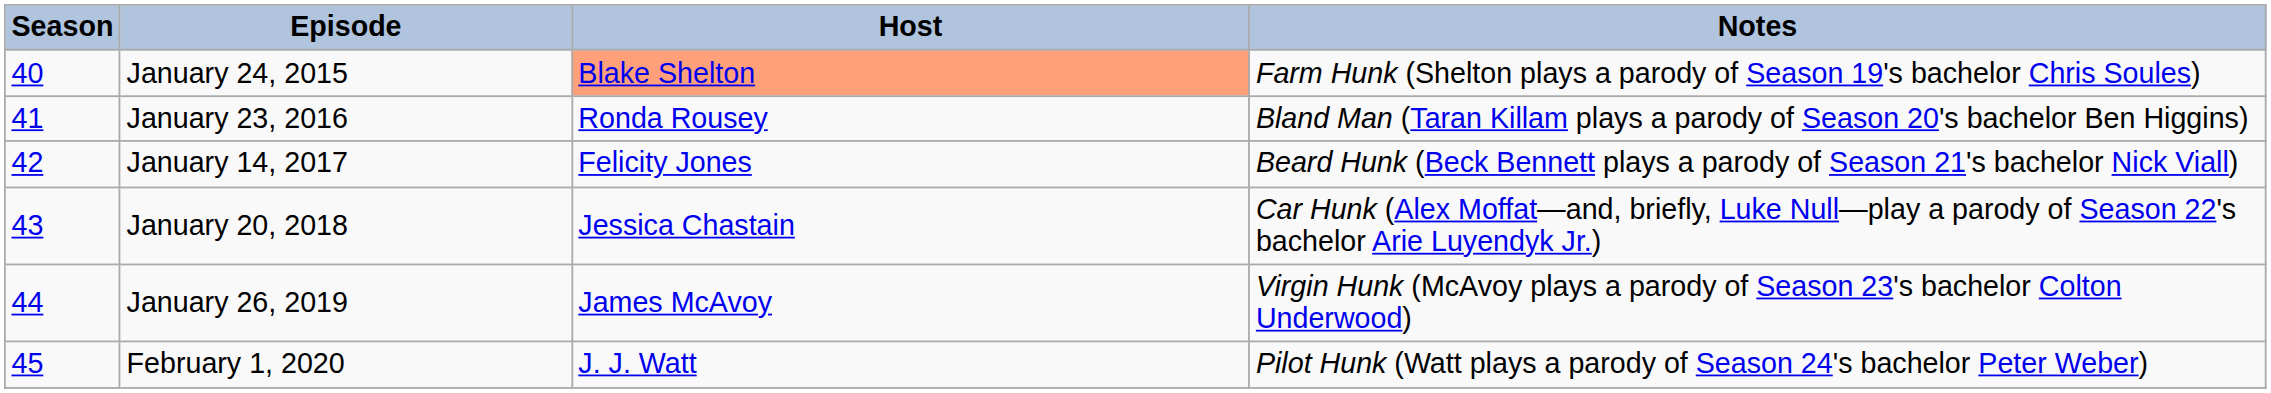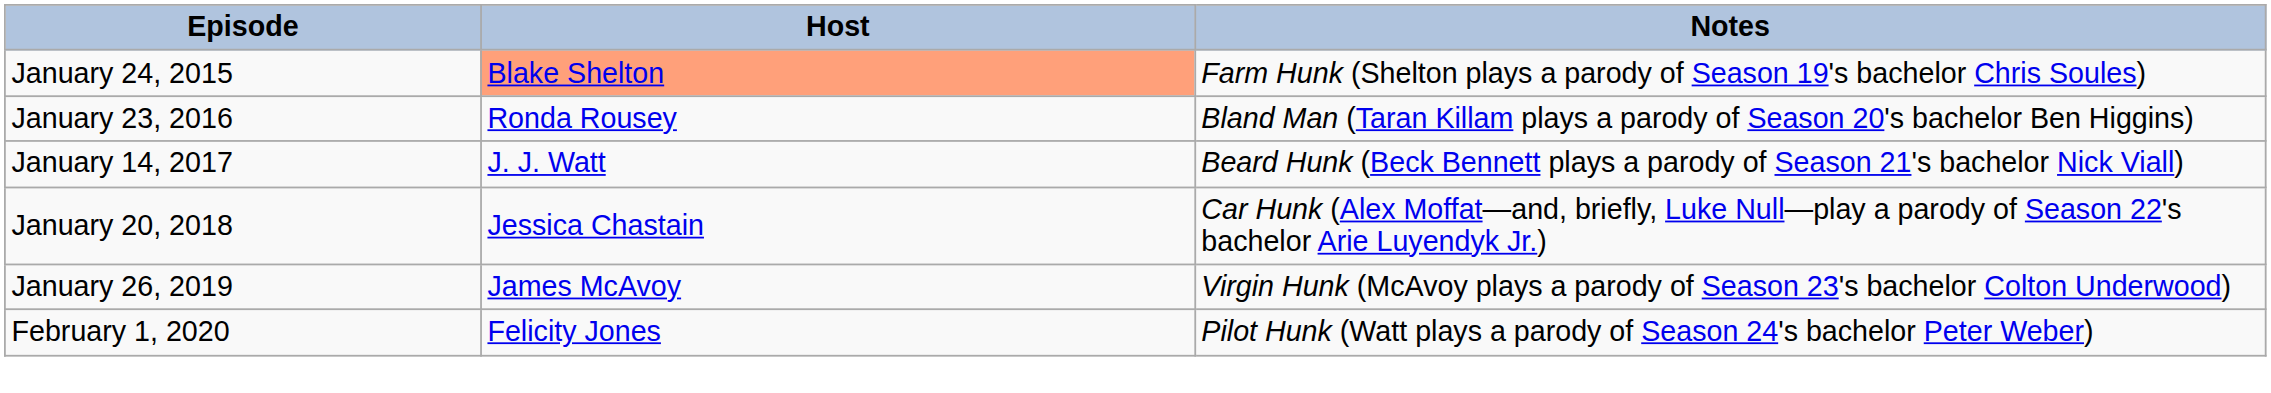 <table class="wikitable" style="width:100%;">
 <tr>
-<th style="background:#B0C4DE;" width="5%">Season</th>
 <th style="background:#B0C4DE;" width="20%">Episode</th>
 <th style="background:#B0C4DE;" width="30%">Host</th>
 <th style="background:#B0C4DE;" width="45%">Notes</th>
 </tr>
 <tr>
-<td><a href='#'>40</a></td>
 <td>January 24, 2015</td>
 <td style="background: lightsalmon;"><a href='#'>Blake Shelton</a></td>
 <td><em>Farm Hunk</em> (Shelton plays a parody of <a href='#'>Season 19</a>'s bachelor <a href='#'>Chris Soules</a>)</td>
 </tr>
 <tr>
-<td><a href='#'>41</a></td>
 <td>January 23, 2016</td>
 <td><a href='#'>Ronda Rousey</a></td>
 <td><em>Bland Man</em> (<a href='#'>Taran Killam</a> plays a parody of <a href='#'>Season 20</a>'s bachelor Ben Higgins)</td>
 </tr>
 <tr>
-<td><a href='#'>42</a></td>
 <td>January 14, 2017</td>
-<td><a href='#'>Felicity Jones</a></td>
+<td><a href='#'>J. J. Watt</a></td>
 <td><em>Beard Hunk</em> (<a href='#'>Beck Bennett</a> plays a parody of <a href='#'>Season 21</a>'s bachelor <a href='#'>Nick Viall</a>)</td>
 </tr>
 <tr>
-<td><a href='#'>43</a></td>
 <td>January 20, 2018</td>
 <td><a href='#'>Jessica Chastain</a></td>
 <td><em>Car Hunk</em> (<a href='#'>Alex Moffat</a>—and, briefly, <a href='#'>Luke Null</a>—play a parody of <a href='#'>Season 22</a>'s bachelor <a href='#'>Arie Luyendyk Jr.</a>)</td>
 </tr>
 <tr>
-<td><a href='#'>44</a></td>
 <td>January 26, 2019</td>
 <td><a href='#'>James McAvoy</a></td>
 <td><em>Virgin Hunk</em> (McAvoy plays a parody of <a href='#'>Season 23</a>'s bachelor <a href='#'>Colton Underwood</a>)</td>
 </tr>
 <tr>
-<td><a href='#'>45</a></td>
 <td>February 1, 2020</td>
-<td><a href='#'>J. J. Watt</a></td>
+<td><a href='#'>Felicity Jones</a></td>
 <td><em>Pilot Hunk</em> (Watt plays a parody of <a href='#'>Season 24</a>'s bachelor <a href='#'>Peter Weber</a>)</td>
 </tr>
 </table>
